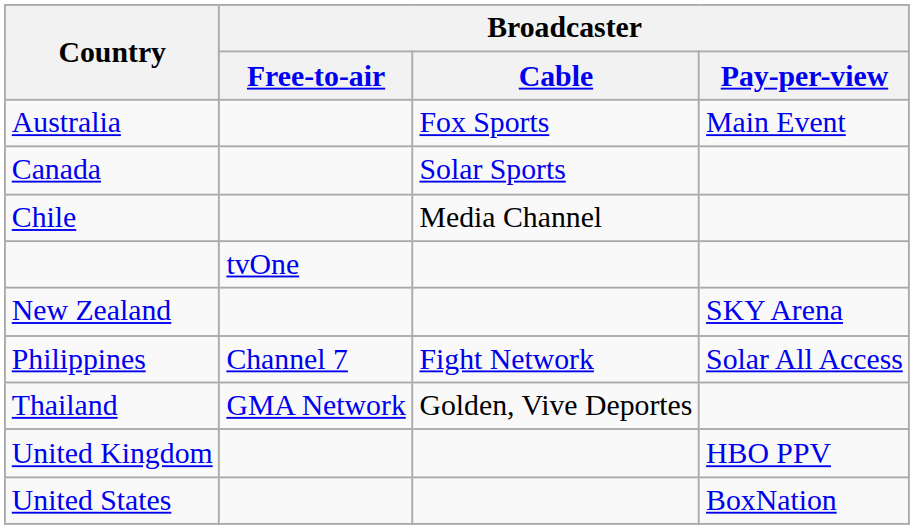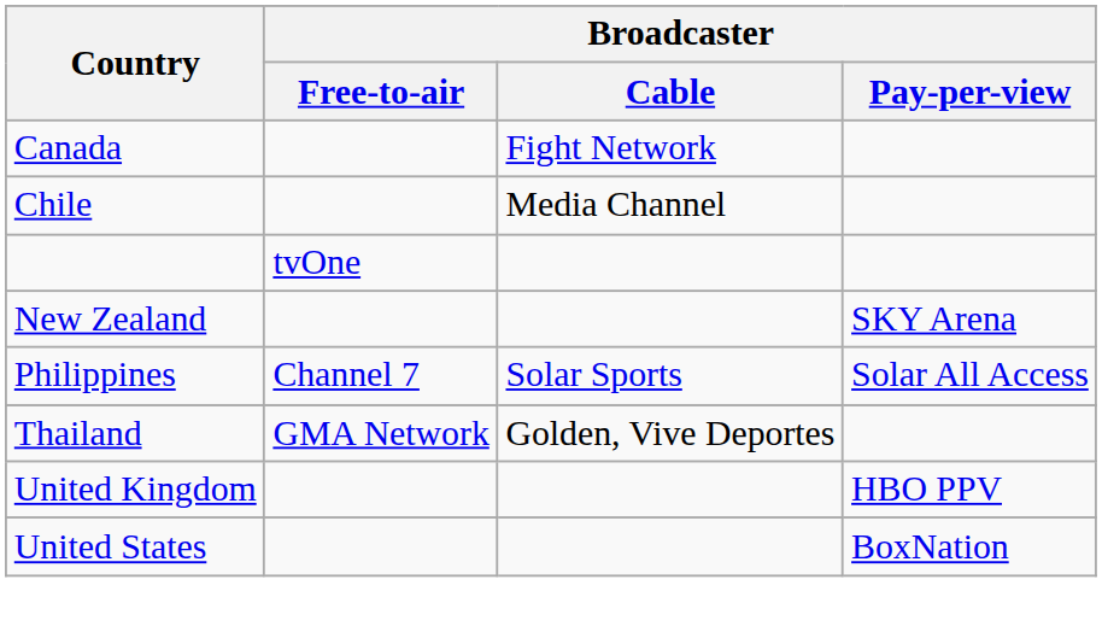 <table class="wikitable">
 <tr>
 <th rowspan=2 align=center>Country</th>
 <th colspan=3 align=center>Broadcaster</th>
 </tr>
 <tr>
 <th align=center><a href='#'>Free-to-air</a></th>
 <th align=center><a href='#'>Cable</a></th>
 <th align=center><a href='#'>Pay-per-view</a></th>
 </tr>
 <tr>
-<td> <a href='#'>Australia</a></td>
-<td></td>
-<td><a href='#'>Fox Sports</a></td>
-<td><a href='#'>Main Event</a></td>
-</tr>
-<tr>
 <td> <a href='#'>Canada</a></td>
 <td></td>
-<td><a href='#'>Solar Sports</a></td>
+<td><a href='#'>Fight Network</a></td>
 <td></td>
 </tr>
 <tr>
 <td> <a href='#'>Chile</a></td>
 <td></td>
 <td>Media Channel</td>
 <td></td>
 </tr>
 <tr>
 <td></td>
 <td><a href='#'>tvOne</a></td>
 <td></td>
 <td></td>
 </tr>
 <tr>
 <td> <a href='#'>New Zealand</a></td>
 <td></td>
 <td></td>
 <td><a href='#'>SKY Arena</a></td>
 </tr>
 <tr>
 <td> <a href='#'>Philippines</a></td>
 <td><a href='#'>Channel 7</a></td>
-<td><a href='#'>Fight Network</a></td>
+<td><a href='#'>Solar Sports</a></td>
 <td><a href='#'>Solar All Access</a></td>
 </tr>
 <tr>
 <td> <a href='#'>Thailand</a></td>
 <td><a href='#'>GMA Network</a></td>
 <td>Golden, Vive Deportes</td>
 <td></td>
 </tr>
 <tr>
 <td> <a href='#'>United Kingdom</a></td>
 <td></td>
 <td></td>
 <td><a href='#'>HBO PPV</a></td>
 </tr>
 <tr>
 <td> <a href='#'>United States</a></td>
 <td></td>
 <td></td>
 <td><a href='#'>BoxNation</a></td>
 </tr>
 </table>
